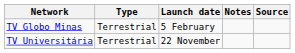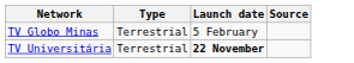 <table class="wikitable sortable">
 <tr>
 <th>Network</th>
 <th>Type</th>
 <th>Launch date</th>
-<th>Notes</th>
 <th>Source</th>
 </tr>
 <tr>
 <td><a href='#'>TV Globo Minas</a></td>
 <td>Terrestrial</td>
 <td>5 February</td>
 <td></td>
-<td></td>
 </tr>
 <tr>
 <td><a href='#'>TV Universitária</a></td>
 <td>Terrestrial</td>
-<td>22 November</td>
-<td></td>
+<td><strong>22 November</strong></td>
 <td></td>
 </tr>
 </table>
